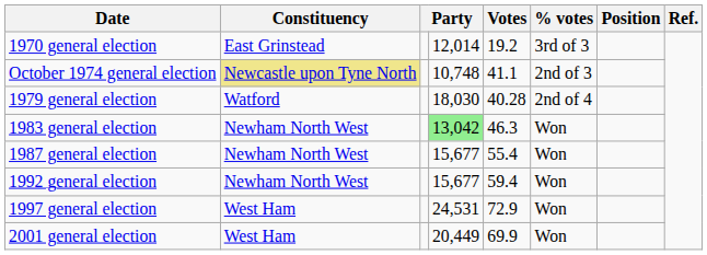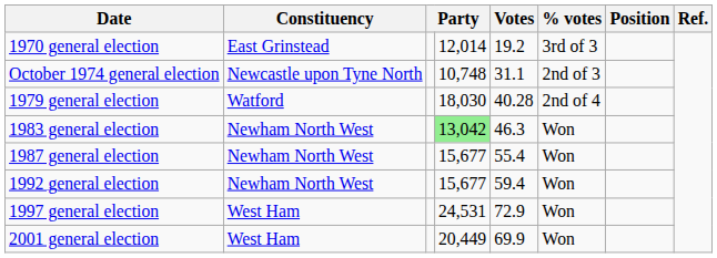 <table class="wikitable">
 <tr>
 <th>Date</th>
 <th>Constituency</th>
 <th colspan=2>Party</th>
 <th>Votes</th>
 <th>% votes</th>
 <th>Position</th>
 <th>Ref.</th>
 </tr>
 <tr>
 <td><a href='#'>1970 general election</a></td>
 <td><a href='#'>East Grinstead</a></td>
 <td></td>
 <td>12,014</td>
 <td>19.2</td>
 <td>3rd of 3</td>
 <td></td>
 </tr>
 <tr>
 <td><a href='#'>October 1974 general election</a></td>
-<td style="background: khaki;"><a href='#'>Newcastle upon Tyne North</a></td>
+<td><a href='#'>Newcastle upon Tyne North</a></td>
 <td></td>
 <td>10,748</td>
-<td>41.1</td>
+<td>31.1</td>
 <td>2nd of 3</td>
 <td></td>
 </tr>
 <tr>
 <td><a href='#'>1979 general election</a></td>
 <td><a href='#'>Watford</a></td>
 <td></td>
 <td>18,030</td>
 <td>40.28</td>
 <td>2nd of 4</td>
 <td></td>
 </tr>
 <tr>
 <td><a href='#'>1983 general election</a></td>
 <td><a href='#'>Newham North West</a></td>
 <td></td>
 <td style="background: lightgreen;">13,042</td>
 <td>46.3</td>
 <td>Won</td>
 <td></td>
 </tr>
 <tr>
 <td><a href='#'>1987 general election</a></td>
 <td><a href='#'>Newham North West</a></td>
 <td></td>
 <td>15,677</td>
 <td>55.4</td>
 <td>Won</td>
 <td></td>
 </tr>
 <tr>
 <td><a href='#'>1992 general election</a></td>
 <td><a href='#'>Newham North West</a></td>
 <td></td>
 <td>15,677</td>
 <td>59.4</td>
 <td>Won</td>
 <td></td>
 </tr>
 <tr>
 <td><a href='#'>1997 general election</a></td>
 <td><a href='#'>West Ham</a></td>
 <td></td>
 <td>24,531</td>
 <td>72.9</td>
 <td>Won</td>
 <td></td>
 </tr>
 <tr>
 <td><a href='#'>2001 general election</a></td>
 <td><a href='#'>West Ham</a></td>
 <td></td>
 <td>20,449</td>
 <td>69.9</td>
 <td>Won</td>
 <td></td>
 </tr>
 </table>
